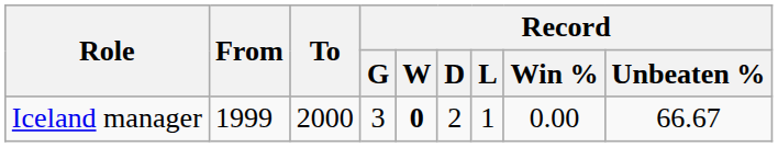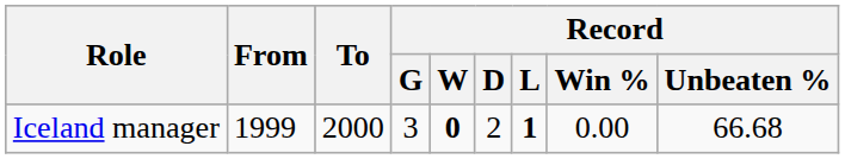 <table class="wikitable" style="text-align: center">
 <tr>
 <th rowspan="2">Role</th>
 <th rowspan="2">From</th>
 <th rowspan="2">To</th>
 <th colspan="6">Record</th>
 </tr>
 <tr>
 <th>G</th>
 <th>W</th>
 <th>D</th>
 <th>L</th>
 <th>Win %</th>
 <th>Unbeaten %</th>
 </tr>
 <tr>
 <td align=left><a href='#'>Iceland</a> manager</td>
 <td align=left>1999</td>
 <td align=left>2000</td>
 <td>3</td>
 <td><strong>0</strong></td>
 <td>2</td>
-<td>1</td>
+<td><strong>1</strong></td>
 <td>0.00</td>
-<td>66.67</td>
+<td>66.68</td>
 </tr>
 </table>
